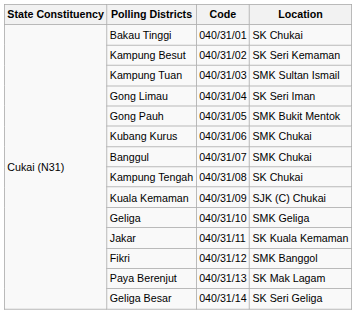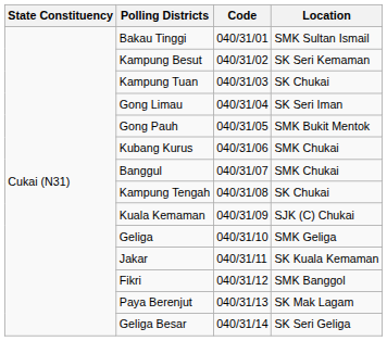 <table class="wikitable sortable mw-collapsible">
 <tr>
 <th><small>State Constituency</small></th>
 <th><small>Polling Districts</small></th>
 <th><small>Code</small></th>
 <th><small>Location</small></th>
 </tr>
 <tr>
 <td rowspan="14"><small>Cukai (N31)</small></td>
 <td><small>Bakau Tinggi</small></td>
 <td><small>040/31/01</small></td>
-<td><small>SK Chukai</small></td>
+<td><small>SMK Sultan Ismail</small></td>
 </tr>
 <tr>
 <td><small>Kampung Besut</small></td>
 <td><small>040/31/02</small></td>
 <td><small>SK Seri Kemaman</small></td>
 </tr>
 <tr>
 <td><small>Kampung Tuan</small></td>
 <td><small>040/31/03</small></td>
-<td><small>SMK Sultan Ismail</small></td>
+<td><small>SK Chukai</small></td>
 </tr>
 <tr>
 <td><small>Gong Limau</small></td>
 <td><small>040/31/04</small></td>
 <td><small>SK Seri Iman</small></td>
 </tr>
 <tr>
 <td><small>Gong Pauh</small></td>
 <td><small>040/31/05</small></td>
 <td><small>SMK Bukit Mentok</small></td>
 </tr>
 <tr>
 <td><small>Kubang Kurus</small></td>
 <td><small>040/31/06</small></td>
 <td><small>SMK Chukai</small></td>
 </tr>
 <tr>
 <td><small>Banggul</small></td>
 <td><small>040/31/07</small></td>
 <td><small>SMK Chukai</small></td>
 </tr>
 <tr>
 <td><small>Kampung Tengah</small></td>
 <td><small>040/31/08</small></td>
 <td><small>SK Chukai</small></td>
 </tr>
 <tr>
 <td><small>Kuala Kemaman</small></td>
 <td><small>040/31/09</small></td>
 <td><small>SJK (C) Chukai</small></td>
 </tr>
 <tr>
 <td><small>Geliga</small></td>
 <td><small>040/31/10</small></td>
 <td><small>SMK Geliga</small></td>
 </tr>
 <tr>
 <td><small>Jakar</small></td>
 <td><small>040/31/11</small></td>
 <td><small>SK Kuala Kemaman</small></td>
 </tr>
 <tr>
 <td><small>Fikri</small></td>
 <td><small>040/31/12</small></td>
 <td><small>SMK Banggol</small></td>
 </tr>
 <tr>
 <td><small>Paya Berenjut</small></td>
 <td><small>040/31/13</small></td>
 <td><small>SK Mak Lagam</small></td>
 </tr>
 <tr>
 <td><small>Geliga Besar</small></td>
 <td><small>040/31/14</small></td>
 <td><small>SK Seri Geliga</small></td>
 </tr>
 </table>
